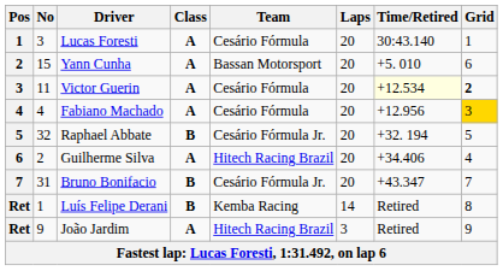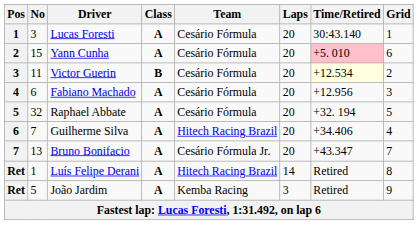 <table class="wikitable" style="font-size:95%">
 <tr>
 <th>Pos</th>
 <th>No</th>
 <th>Driver</th>
 <th>Class</th>
 <th>Team</th>
 <th>Laps</th>
 <th>Time/Retired</th>
 <th>Grid</th>
 </tr>
 <tr>
 <th>1</th>
 <td>3</td>
 <td> <a href='#'>Lucas Foresti</a></td>
 <td align="center"><strong><span>A</span></strong></td>
 <td>Cesário Fórmula</td>
 <td>20</td>
 <td>30:43.140</td>
 <td>1</td>
 </tr>
 <tr>
 <th>2</th>
 <td>15</td>
 <td> <a href='#'>Yann Cunha</a></td>
 <td align="center"><strong><span>A</span></strong></td>
-<td>Bassan Motorsport</td>
+<td>Cesário Fórmula</td>
 <td>20</td>
-<td>+5. 010</td>
+<td style="background: pink;">+5. 010</td>
 <td>6</td>
 </tr>
 <tr>
 <th>3</th>
 <td>11</td>
 <td> <a href='#'>Victor Guerin</a></td>
-<td align="center"><strong><span>A</span></strong></td>
+<td align=center><strong><span>B</span></strong></td>
 <td>Cesário Fórmula</td>
 <td>20</td>
 <td style="background: lightyellow;">+12.534</td>
-<td><strong>2</strong></td>
+<td>2</td>
 </tr>
 <tr>
 <th>4</th>
-<td>4</td>
+<td>6</td>
 <td> <a href='#'>Fabiano Machado</a></td>
 <td align="center"><strong><span>A</span></strong></td>
 <td>Cesário Fórmula</td>
 <td>20</td>
 <td>+12.956</td>
-<td style="background: gold;">3</td>
+<td>3</td>
 </tr>
 <tr>
 <th>5</th>
 <td>32</td>
 <td> Raphael Abbate</td>
-<td align=center><strong><span>B</span></strong></td>
-<td>Cesário Fórmula Jr.</td>
+<td align="center"><strong><span>A</span></strong></td>
+<td>Cesário Fórmula</td>
 <td>20</td>
 <td>+32. 194</td>
 <td>5</td>
 </tr>
 <tr>
 <th>6</th>
-<td>2</td>
+<td>7</td>
 <td> Guilherme Silva</td>
 <td align="center"><strong><span>A</span></strong></td>
 <td><a href='#'>Hitech Racing Brazil</a></td>
 <td>20</td>
 <td>+34.406</td>
 <td>4</td>
 </tr>
 <tr>
 <th>7</th>
-<td>31</td>
+<td>13</td>
 <td> <a href='#'>Bruno Bonifacio</a></td>
-<td align=center><strong><span>B</span></strong></td>
+<td align="center"><strong><span>A</span></strong></td>
 <td>Cesário Fórmula Jr.</td>
 <td>20</td>
 <td>+43.347</td>
 <td>7</td>
 </tr>
 <tr>
 <th>Ret</th>
 <td>1</td>
 <td> <a href='#'>Luís Felipe Derani</a></td>
-<td align=center><strong><span>B</span></strong></td>
-<td>Kemba Racing</td>
+<td align="center"><strong><span>A</span></strong></td>
+<td><a href='#'>Hitech Racing Brazil</a></td>
 <td>14</td>
 <td>Retired</td>
 <td>8</td>
 </tr>
 <tr>
 <th>Ret</th>
-<td>9</td>
+<td>5</td>
 <td> João Jardim</td>
 <td align="center"><strong><span>A</span></strong></td>
-<td><a href='#'>Hitech Racing Brazil</a></td>
+<td>Kemba Racing</td>
 <td>3</td>
 <td>Retired</td>
 <td>9</td>
 </tr>
 <tr>
 <th colspan=8 align=center>Fastest lap: <a href='#'>Lucas Foresti</a>, 1:31.492,  on lap 6</th>
 </tr>
 </table>
